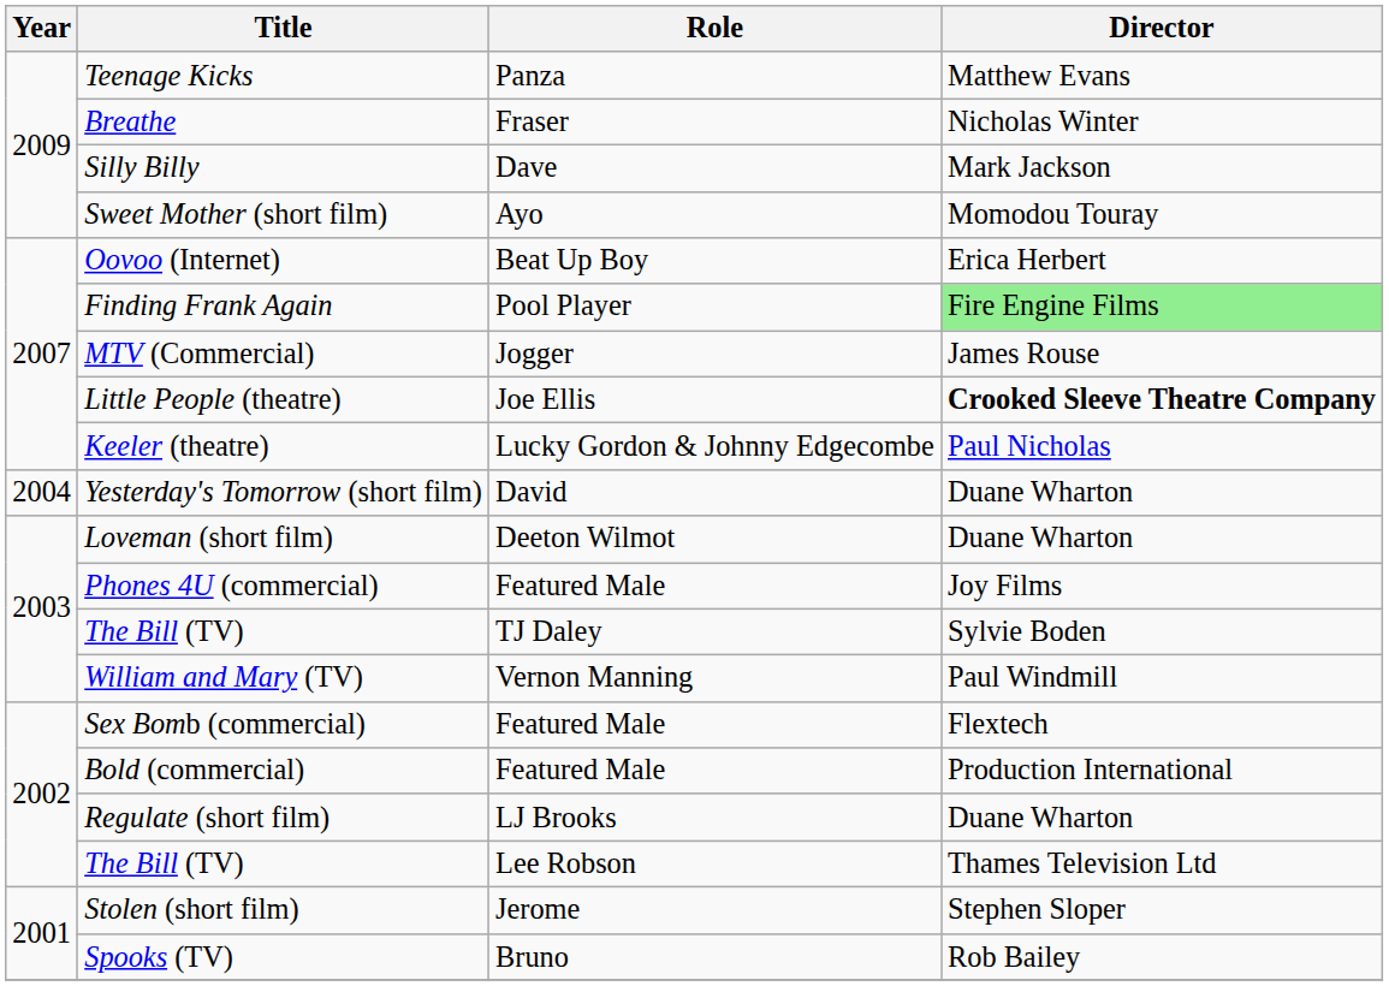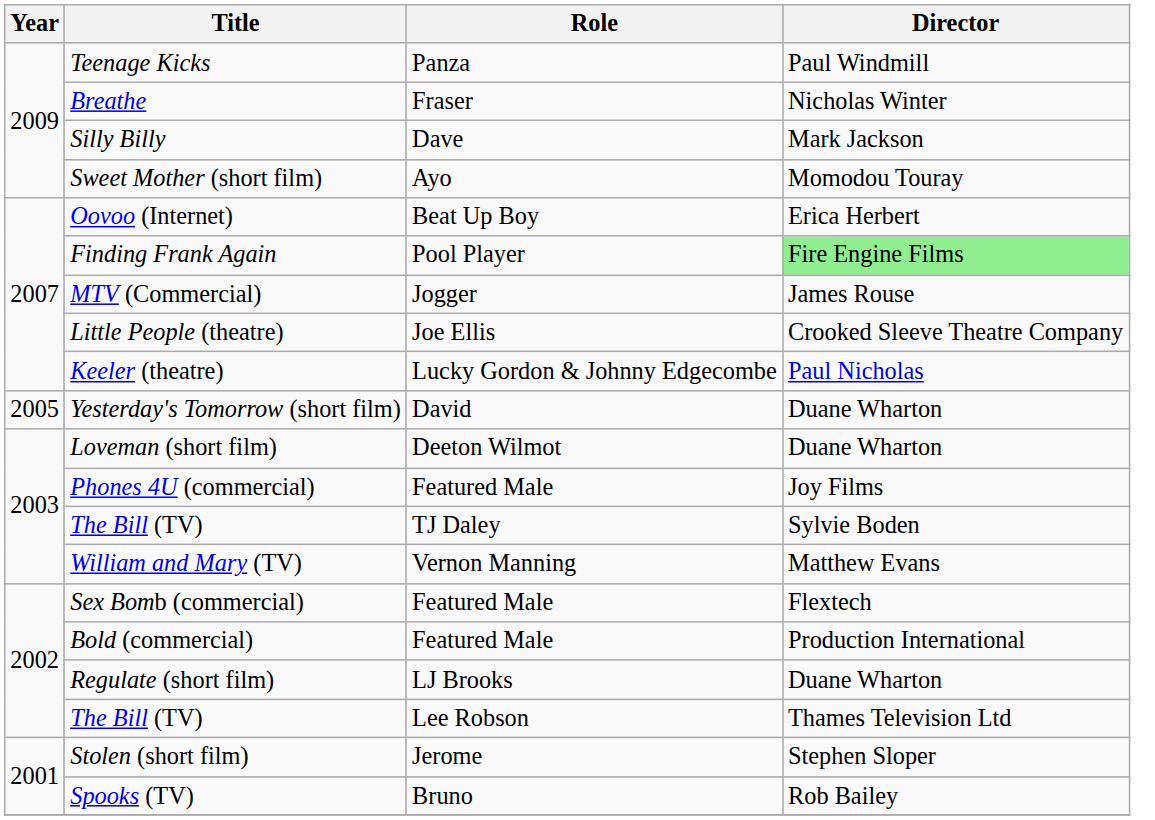 <table class="wikitable">
 <tr>
 <th>Year</th>
 <th>Title</th>
 <th>Role</th>
 <th>Director</th>
 </tr>
 <tr>
 <td rowspan="4">2009</td>
 <td><em>Teenage Kicks</em></td>
 <td>Panza</td>
-<td>Matthew Evans</td>
+<td>Paul Windmill</td>
 </tr>
 <tr>
 <td><em><a href='#'>Breathe</a></em></td>
 <td>Fraser</td>
 <td>Nicholas Winter</td>
 </tr>
 <tr>
 <td><em>Silly Billy</em></td>
 <td>Dave</td>
 <td>Mark Jackson</td>
 </tr>
 <tr>
 <td><em>Sweet Mother</em> (short film)</td>
 <td>Ayo</td>
 <td>Momodou Touray</td>
 </tr>
 <tr>
 <td rowspan="5">2007</td>
 <td><em><a href='#'>Oovoo</a></em> (Internet)</td>
 <td>Beat Up Boy</td>
 <td>Erica Herbert</td>
 </tr>
 <tr>
 <td><em>Finding Frank Again</em></td>
 <td>Pool Player</td>
 <td style="background: lightgreen;">Fire Engine Films</td>
 </tr>
 <tr>
 <td><em><a href='#'>MTV</a></em> (Commercial)</td>
 <td>Jogger</td>
 <td>James Rouse</td>
 </tr>
 <tr>
 <td><em>Little People</em> (theatre)</td>
 <td>Joe Ellis</td>
-<td><strong>Crooked Sleeve Theatre Company</strong></td>
+<td>Crooked Sleeve Theatre Company</td>
 </tr>
 <tr>
 <td><em><a href='#'>Keeler</a></em> (theatre)</td>
 <td>Lucky Gordon & Johnny Edgecombe</td>
 <td><a href='#'>Paul Nicholas</a></td>
 </tr>
 <tr>
-<td>2004</td>
+<td>2005</td>
 <td><em>Yesterday's Tomorrow</em> (short film)</td>
 <td>David</td>
 <td>Duane Wharton</td>
 </tr>
 <tr>
 <td rowspan="4">2003</td>
 <td><em>Loveman</em> (short film)</td>
 <td>Deeton Wilmot</td>
 <td>Duane Wharton</td>
 </tr>
 <tr>
 <td><em><a href='#'>Phones 4U</a></em> (commercial)</td>
 <td>Featured Male</td>
 <td>Joy Films</td>
 </tr>
 <tr>
 <td><em><a href='#'>The Bill</a></em> (TV)</td>
 <td>TJ Daley</td>
 <td>Sylvie Boden</td>
 </tr>
 <tr>
 <td><em><a href='#'>William and Mary</a></em> (TV)</td>
 <td>Vernon Manning</td>
-<td>Paul Windmill</td>
+<td>Matthew Evans</td>
 </tr>
 <tr>
 <td rowspan="4">2002</td>
 <td><em>Sex Bom</em>b (commercial)</td>
 <td>Featured Male</td>
 <td>Flextech</td>
 </tr>
 <tr>
 <td><em>Bold</em> (commercial)</td>
 <td>Featured Male</td>
 <td>Production International</td>
 </tr>
 <tr>
 <td><em>Regulate</em> (short film)</td>
 <td>LJ Brooks</td>
 <td>Duane Wharton</td>
 </tr>
 <tr>
 <td><em><a href='#'>The Bill</a></em> (TV)</td>
 <td>Lee Robson</td>
 <td>Thames Television Ltd</td>
 </tr>
 <tr>
 <td rowspan="2">2001</td>
 <td><em>Stolen</em> (short film)</td>
 <td>Jerome</td>
 <td>Stephen Sloper</td>
 </tr>
 <tr>
 <td><em><a href='#'>Spooks</a></em> (TV)</td>
 <td>Bruno</td>
 <td>Rob Bailey</td>
 </tr>
 <tr>
 </tr>
 </table>
